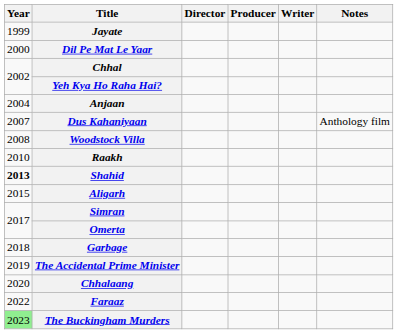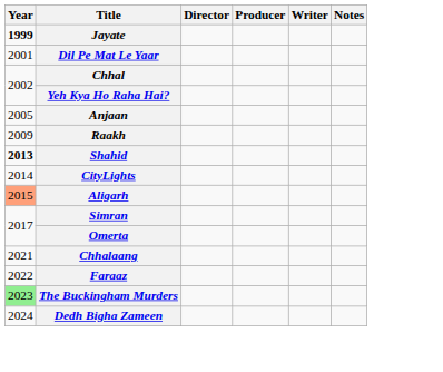 <table class="wikitable plainrowheaders sortable">
 <tr>
 <th scope="col">Year</th>
 <th scope="col">Title</th>
 <th scope="col">Director</th>
 <th scope="col">Producer</th>
 <th scope="col">Writer</th>
 <th scope="col" class="unsortable">Notes</th>
 </tr>
 <tr>
-<td>1999</td>
+<td><strong>1999</strong></td>
 <th scope=row><em>Jayate</em></th>
 <td></td>
 <td></td>
 <td></td>
 <td></td>
 </tr>
 <tr>
-<td>2000</td>
+<td>2001</td>
 <th scope=row><em><a href='#'>Dil Pe Mat Le Yaar</a></em></th>
 <td></td>
 <td></td>
 <td></td>
 <td></td>
 </tr>
 <tr>
 <td rowspan="2">2002</td>
 <th scope=row><em>Chhal</em></th>
 <td></td>
 <td></td>
 <td></td>
 <td></td>
 </tr>
 <tr>
 <th scope=row><em><a href='#'>Yeh Kya Ho Raha Hai?</a></em></th>
 <td></td>
 <td></td>
 <td></td>
 <td></td>
 </tr>
 <tr>
-<td>2004</td>
+<td>2005</td>
 <th scope=row><em>Anjaan</em></th>
 <td></td>
 <td></td>
 <td></td>
 <td></td>
 </tr>
 <tr>
-<td>2007</td>
-<th scope=row><em><a href='#'>Dus Kahaniyaan</a></em></th>
-<td></td>
-<td></td>
-<td></td>
-<td>Anthology film</td>
-</tr>
-<tr>
-<td>2008</td>
-<th scope=row><em><a href='#'>Woodstock Villa</a></em></th>
-<td></td>
-<td></td>
-<td></td>
-<td></td>
-</tr>
-<tr>
-<td>2010</td>
+<td>2009</td>
 <th scope=row><em>Raakh</em></th>
 <td></td>
 <td></td>
 <td></td>
 <td></td>
 </tr>
 <tr>
 <td><strong>2013</strong></td>
 <th scope=row><em><a href='#'>Shahid</a></em></th>
 <td></td>
 <td></td>
 <td></td>
 <td></td>
 </tr>
 <tr>
-<td>2015</td>
+<td>2014</td>
+<th scope=row><em><a href='#'>CityLights</a></em></th>
+<td></td>
+<td></td>
+<td></td>
+<td></td>
+</tr>
+<tr>
+<td style="background: lightsalmon;">2015</td>
 <th scope=row><em><a href='#'>Aligarh</a></em></th>
 <td></td>
 <td></td>
 <td></td>
 <td></td>
 </tr>
 <tr>
 <td Rowspan=2>2017</td>
 <th scope=row><em><a href='#'>Simran</a></em></th>
 <td></td>
 <td></td>
 <td></td>
 <td></td>
 </tr>
 <tr>
 <th scope=row><em><a href='#'>Omerta</a></em></th>
 <td></td>
 <td></td>
 <td></td>
 <td></td>
 </tr>
 <tr>
-<td>2018</td>
-<th scope=row><em><a href='#'>Garbage</a></em></th>
-<td></td>
-<td></td>
-<td></td>
-<td></td>
-</tr>
-<tr>
-<td>2019</td>
-<th scope=row><em><a href='#'>The Accidental Prime Minister</a></em></th>
-<td></td>
-<td></td>
-<td></td>
-<td></td>
-</tr>
-<tr>
-<td>2020</td>
+<td>2021</td>
 <th scope=row><em><a href='#'>Chhalaang</a></em></th>
 <td></td>
 <td></td>
 <td></td>
 <td></td>
 </tr>
 <tr>
 <td>2022</td>
 <th scope=row><em><a href='#'>Faraaz</a></em></th>
 <td></td>
 <td></td>
 <td></td>
 <td></td>
 </tr>
 <tr>
 <td style="background: lightgreen;">2023</td>
 <th scope="row"><em><a href='#'>The Buckingham Murders</a></em></th>
 <td></td>
 <td></td>
 <td></td>
 <td></td>
 </tr>
+<tr>
+<td>2024</td>
+<th scope="row"><em><a href='#'>Dedh Bigha Zameen</a></em></th>
+<td></td>
+<td></td>
+<td></td>
+<td></td>
+</tr>
 </table>
